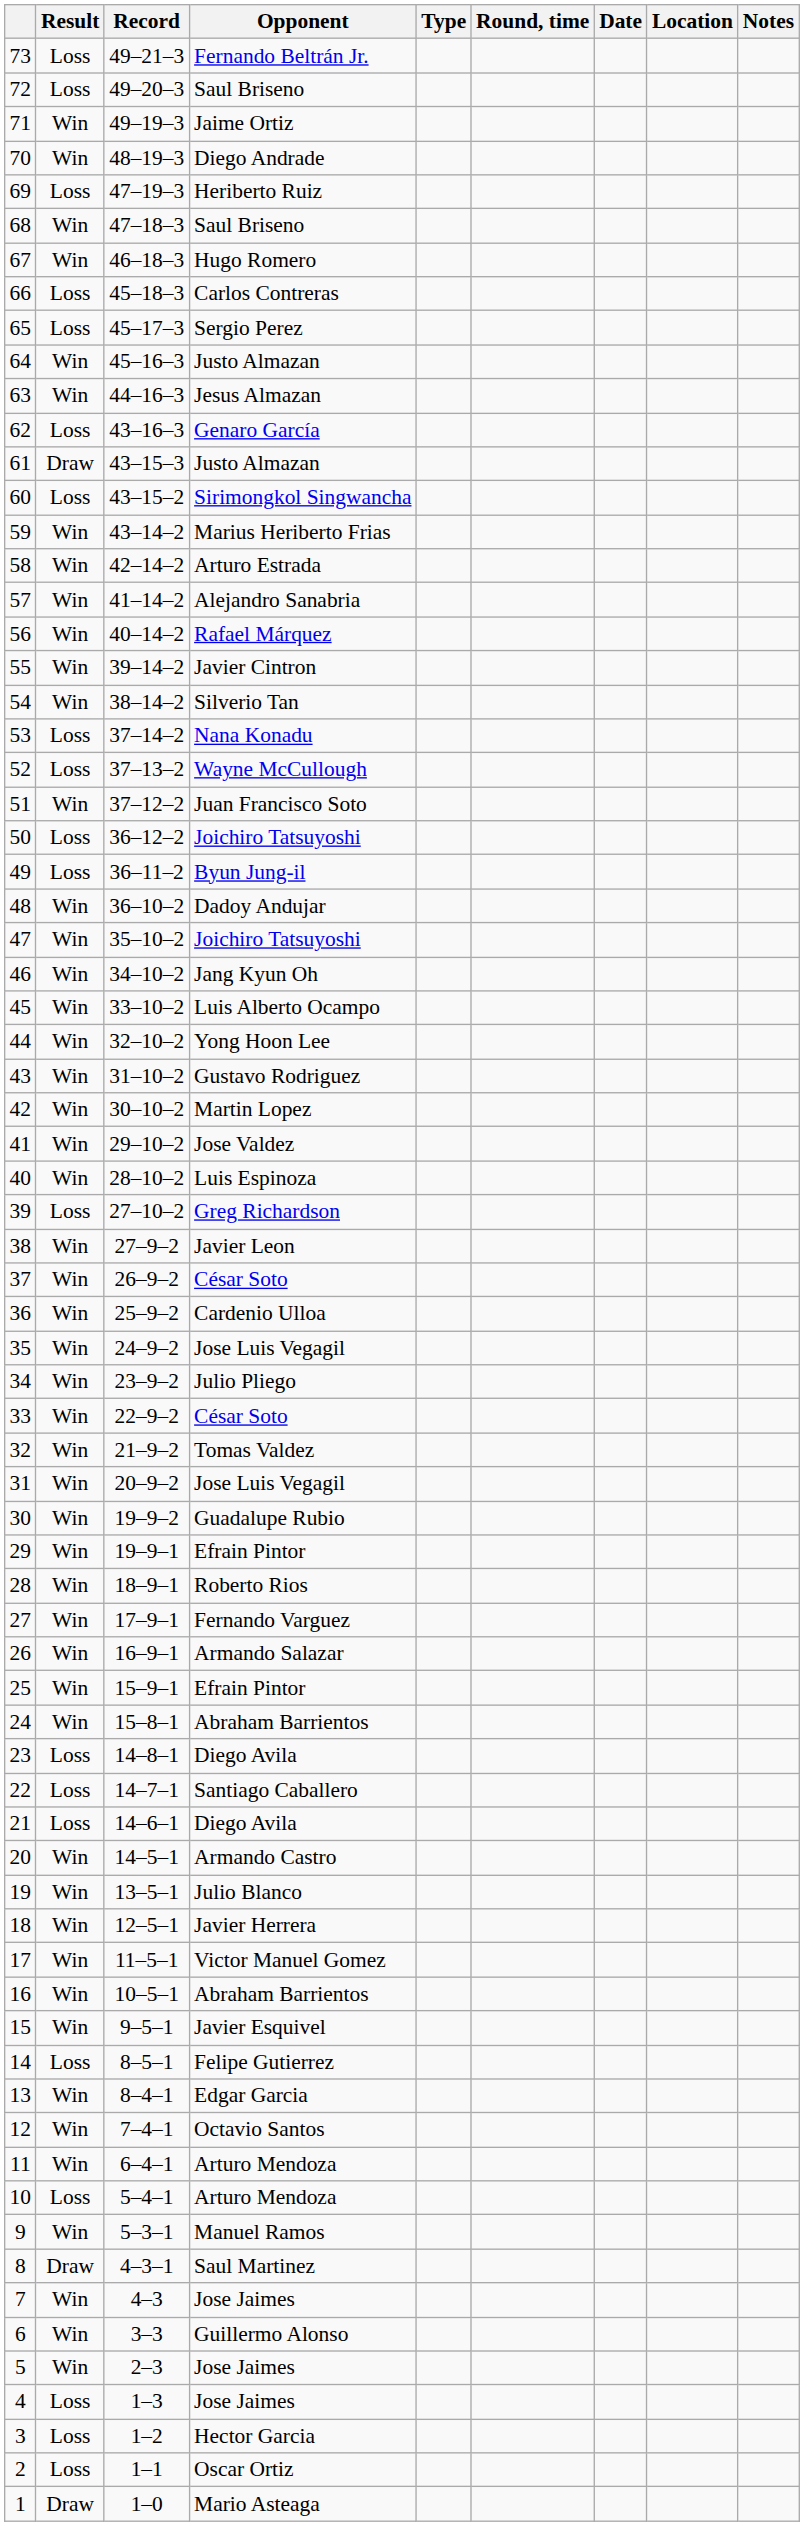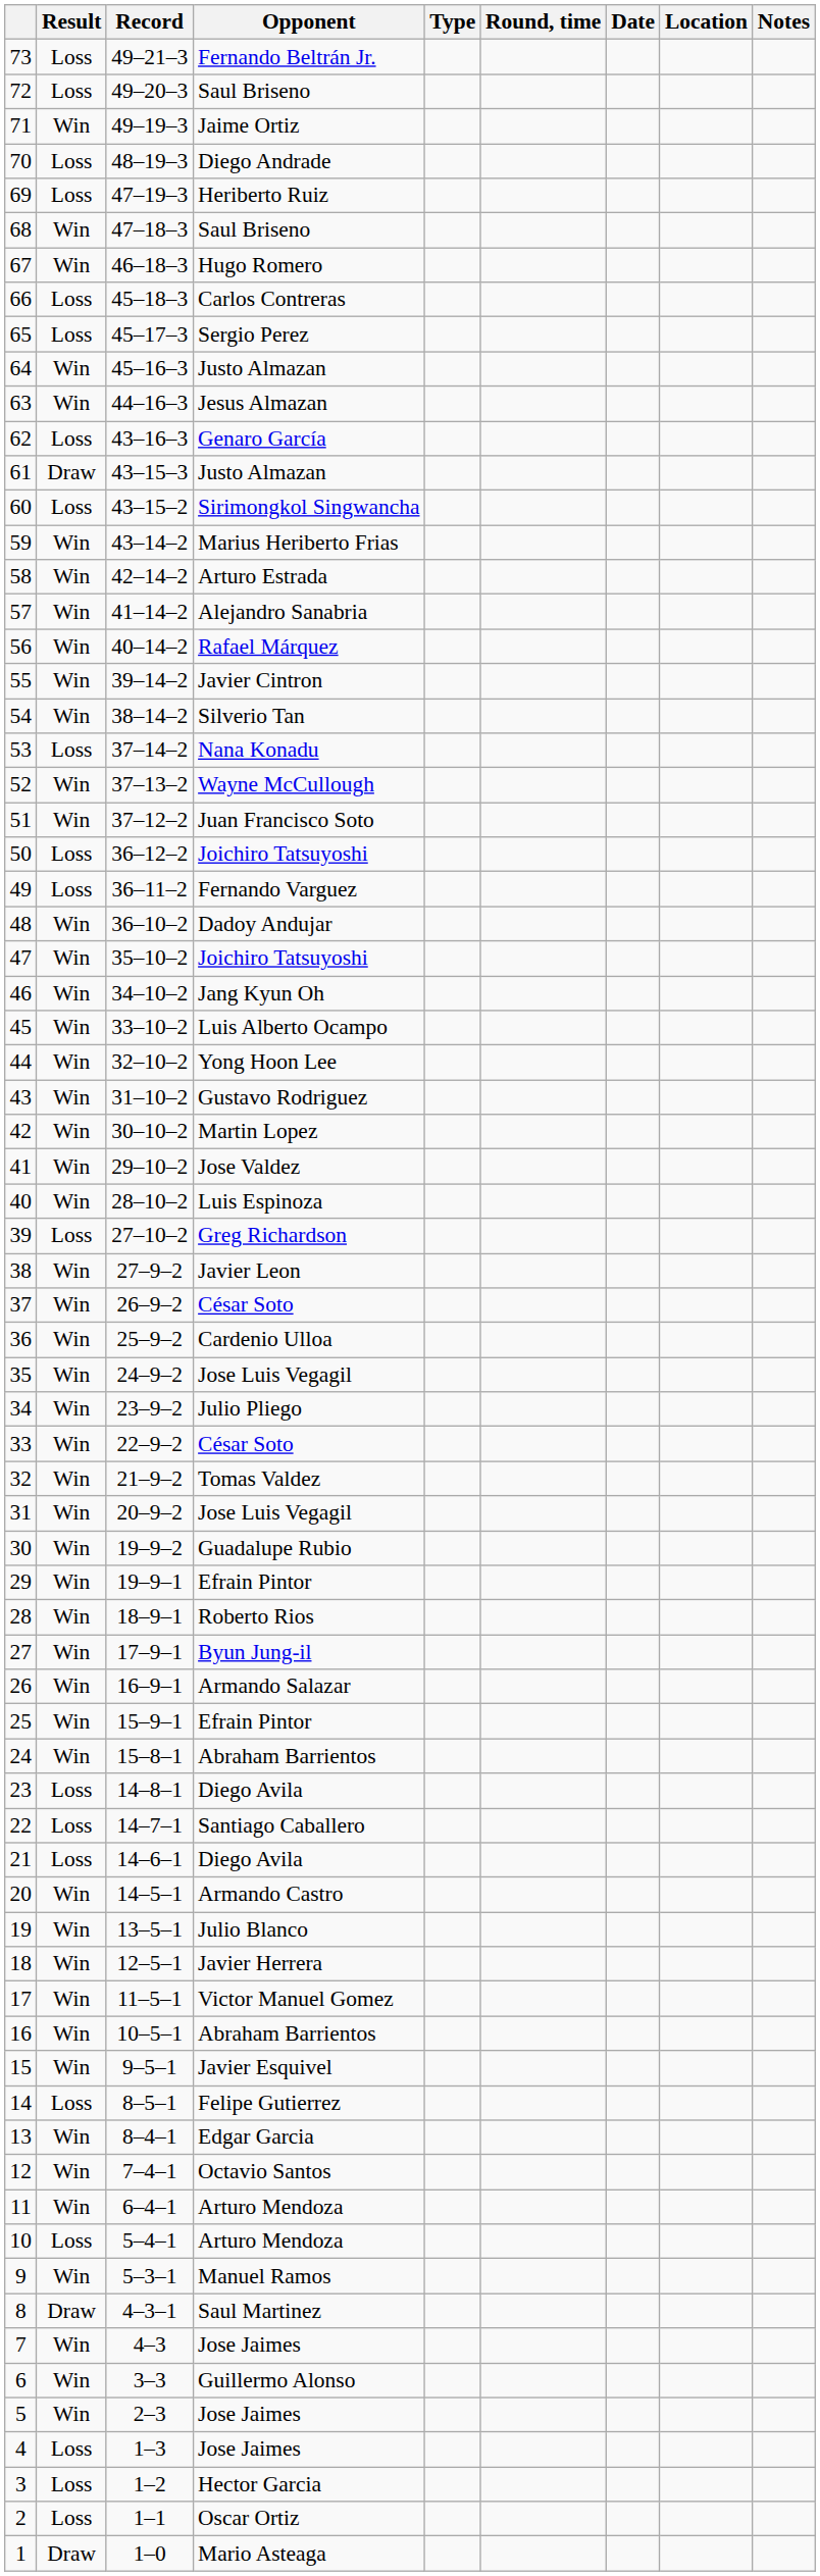 <table class="wikitable" style="text-align:center">
 <tr>
 <th></th>
 <th>Result</th>
 <th>Record</th>
 <th>Opponent</th>
 <th>Type</th>
 <th>Round, time</th>
 <th>Date</th>
 <th>Location</th>
 <th>Notes</th>
 </tr>
 <tr>
 <td>73</td>
 <td>Loss</td>
 <td>49–21–3</td>
 <td align=left> <a href='#'>Fernando Beltrán Jr.</a></td>
 <td></td>
 <td></td>
 <td></td>
 <td align=left> </td>
 <td align=left></td>
 </tr>
 <tr>
 <td>72</td>
 <td>Loss</td>
 <td>49–20–3</td>
 <td align=left> Saul Briseno</td>
 <td></td>
 <td></td>
 <td></td>
 <td align=left> </td>
 <td align=left></td>
 </tr>
 <tr>
 <td>71</td>
 <td>Win</td>
 <td>49–19–3</td>
 <td align=left> Jaime Ortiz</td>
 <td></td>
 <td></td>
 <td></td>
 <td align=left> </td>
 <td align=left></td>
 </tr>
 <tr>
 <td>70</td>
-<td>Win</td>
+<td>Loss</td>
 <td>48–19–3</td>
 <td align=left> Diego Andrade</td>
 <td></td>
 <td></td>
 <td></td>
 <td align=left> </td>
 <td align=left></td>
 </tr>
 <tr>
 <td>69</td>
 <td>Loss</td>
 <td>47–19–3</td>
 <td align=left> Heriberto Ruiz</td>
 <td></td>
 <td></td>
 <td></td>
 <td align=left> </td>
 <td align=left></td>
 </tr>
 <tr>
 <td>68</td>
 <td>Win</td>
 <td>47–18–3</td>
 <td align=left> Saul Briseno</td>
 <td></td>
 <td></td>
 <td></td>
 <td align=left> </td>
 <td align=left></td>
 </tr>
 <tr>
 <td>67</td>
 <td>Win</td>
 <td>46–18–3</td>
 <td align=left> Hugo Romero</td>
 <td></td>
 <td></td>
 <td></td>
 <td align=left> </td>
 <td align=left></td>
 </tr>
 <tr>
 <td>66</td>
 <td>Loss</td>
 <td>45–18–3</td>
 <td align=left> Carlos Contreras</td>
 <td></td>
 <td></td>
 <td></td>
 <td align=left> </td>
 <td align=left></td>
 </tr>
 <tr>
 <td>65</td>
 <td>Loss</td>
 <td>45–17–3</td>
 <td align=left> Sergio Perez</td>
 <td></td>
 <td></td>
 <td></td>
 <td align=left> </td>
 <td align=left></td>
 </tr>
 <tr>
 <td>64</td>
 <td>Win</td>
 <td>45–16–3</td>
 <td align=left> Justo Almazan</td>
 <td></td>
 <td></td>
 <td></td>
 <td align=left> </td>
 <td align=left></td>
 </tr>
 <tr>
 <td>63</td>
 <td>Win</td>
 <td>44–16–3</td>
 <td align=left> Jesus Almazan</td>
 <td></td>
 <td></td>
 <td></td>
 <td align=left> </td>
 <td align=left></td>
 </tr>
 <tr>
 <td>62</td>
 <td>Loss</td>
 <td>43–16–3</td>
 <td align=left> <a href='#'>Genaro García</a></td>
 <td></td>
 <td></td>
 <td></td>
 <td align=left> </td>
 <td align=left></td>
 </tr>
 <tr>
 <td>61</td>
 <td>Draw</td>
 <td>43–15–3</td>
 <td align=left> Justo Almazan</td>
 <td></td>
 <td></td>
 <td></td>
 <td align=left> </td>
 <td align=left></td>
 </tr>
 <tr>
 <td>60</td>
 <td>Loss</td>
 <td>43–15–2</td>
 <td align=left> <a href='#'>Sirimongkol Singwancha</a></td>
 <td></td>
 <td></td>
 <td></td>
 <td align=left> </td>
 <td align=left></td>
 </tr>
 <tr>
 <td>59</td>
 <td>Win</td>
 <td>43–14–2</td>
 <td align=left> Marius Heriberto Frias</td>
 <td></td>
 <td></td>
 <td></td>
 <td align=left> </td>
 <td align=left></td>
 </tr>
 <tr>
 <td>58</td>
 <td>Win</td>
 <td>42–14–2</td>
 <td align=left> Arturo Estrada</td>
 <td></td>
 <td></td>
 <td></td>
 <td align=left> </td>
 <td align=left></td>
 </tr>
 <tr>
 <td>57</td>
 <td>Win</td>
 <td>41–14–2</td>
 <td align=left> Alejandro Sanabria</td>
 <td></td>
 <td></td>
 <td></td>
 <td align=left> </td>
 <td align=left></td>
 </tr>
 <tr>
 <td>56</td>
 <td>Win</td>
 <td>40–14–2</td>
 <td align=left> <a href='#'>Rafael Márquez</a></td>
 <td></td>
 <td></td>
 <td></td>
 <td align=left> </td>
 <td align=left></td>
 </tr>
 <tr>
 <td>55</td>
 <td>Win</td>
 <td>39–14–2</td>
 <td align=left> Javier Cintron</td>
 <td></td>
 <td></td>
 <td></td>
 <td align=left> </td>
 <td align=left></td>
 </tr>
 <tr>
 <td>54</td>
 <td>Win</td>
 <td>38–14–2</td>
 <td align=left> Silverio Tan</td>
 <td></td>
 <td></td>
 <td></td>
 <td align=left> </td>
 <td align=left></td>
 </tr>
 <tr>
 <td>53</td>
 <td>Loss</td>
 <td>37–14–2</td>
 <td align=left> <a href='#'>Nana Konadu</a></td>
 <td></td>
 <td></td>
 <td></td>
 <td align=left> </td>
 <td align=left></td>
 </tr>
 <tr>
 <td>52</td>
-<td>Loss</td>
+<td>Win</td>
 <td>37–13–2</td>
 <td align=left> <a href='#'>Wayne McCullough</a></td>
 <td></td>
 <td></td>
 <td></td>
 <td align=left> </td>
 <td align=left></td>
 </tr>
 <tr>
 <td>51</td>
 <td>Win</td>
 <td>37–12–2</td>
 <td align=left> Juan Francisco Soto</td>
 <td></td>
 <td></td>
 <td></td>
 <td align=left> </td>
 <td align=left></td>
 </tr>
 <tr>
 <td>50</td>
 <td>Loss</td>
 <td>36–12–2</td>
 <td align=left> <a href='#'>Joichiro Tatsuyoshi</a></td>
 <td></td>
 <td></td>
 <td></td>
 <td align=left> </td>
 <td align=left></td>
 </tr>
 <tr>
 <td>49</td>
 <td>Loss</td>
 <td>36–11–2</td>
-<td align=left> <a href='#'>Byun Jung-il</a></td>
+<td align=left> Fernando Varguez</td>
 <td></td>
 <td></td>
 <td></td>
 <td align=left> </td>
 <td align=left></td>
 </tr>
 <tr>
 <td>48</td>
 <td>Win</td>
 <td>36–10–2</td>
 <td align=left> Dadoy Andujar</td>
 <td></td>
 <td></td>
 <td></td>
 <td align=left> </td>
 <td align=left></td>
 </tr>
 <tr>
 <td>47</td>
 <td>Win</td>
 <td>35–10–2</td>
 <td align=left> <a href='#'>Joichiro Tatsuyoshi</a></td>
 <td></td>
 <td></td>
 <td></td>
 <td align=left> </td>
 <td align=left></td>
 </tr>
 <tr>
 <td>46</td>
 <td>Win</td>
 <td>34–10–2</td>
 <td align=left> Jang Kyun Oh</td>
 <td></td>
 <td></td>
 <td></td>
 <td align=left> </td>
 <td align=left></td>
 </tr>
 <tr>
 <td>45</td>
 <td>Win</td>
 <td>33–10–2</td>
 <td align=left> Luis Alberto Ocampo</td>
 <td></td>
 <td></td>
 <td></td>
 <td align=left> </td>
 <td align=left></td>
 </tr>
 <tr>
 <td>44</td>
 <td>Win</td>
 <td>32–10–2</td>
 <td align=left> Yong Hoon Lee</td>
 <td></td>
 <td></td>
 <td></td>
 <td align=left> </td>
 <td align=left></td>
 </tr>
 <tr>
 <td>43</td>
 <td>Win</td>
 <td>31–10–2</td>
 <td align=left> Gustavo Rodriguez</td>
 <td></td>
 <td></td>
 <td></td>
 <td align=left> </td>
 <td align=left></td>
 </tr>
 <tr>
 <td>42</td>
 <td>Win</td>
 <td>30–10–2</td>
 <td align=left> Martin Lopez</td>
 <td></td>
 <td></td>
 <td></td>
 <td align=left> </td>
 <td align=left></td>
 </tr>
 <tr>
 <td>41</td>
 <td>Win</td>
 <td>29–10–2</td>
 <td align=left> Jose Valdez</td>
 <td></td>
 <td></td>
 <td></td>
 <td align=left> </td>
 <td align=left></td>
 </tr>
 <tr>
 <td>40</td>
 <td>Win</td>
 <td>28–10–2</td>
 <td align=left> Luis Espinoza</td>
 <td></td>
 <td></td>
 <td></td>
 <td align=left> </td>
 <td align=left></td>
 </tr>
 <tr>
 <td>39</td>
 <td>Loss</td>
 <td>27–10–2</td>
 <td align=left> <a href='#'>Greg Richardson</a></td>
 <td></td>
 <td></td>
 <td></td>
 <td align=left> </td>
 <td align=left></td>
 </tr>
 <tr>
 <td>38</td>
 <td>Win</td>
 <td>27–9–2</td>
 <td align=left> Javier Leon</td>
 <td></td>
 <td></td>
 <td></td>
 <td align=left> </td>
 <td align=left></td>
 </tr>
 <tr>
 <td>37</td>
 <td>Win</td>
 <td>26–9–2</td>
 <td align=left> <a href='#'>César Soto</a></td>
 <td></td>
 <td></td>
 <td></td>
 <td align=left> </td>
 <td align=left></td>
 </tr>
 <tr>
 <td>36</td>
 <td>Win</td>
 <td>25–9–2</td>
 <td align=left> Cardenio Ulloa</td>
 <td></td>
 <td></td>
 <td></td>
 <td align=left> </td>
 <td align=left></td>
 </tr>
 <tr>
 <td>35</td>
 <td>Win</td>
 <td>24–9–2</td>
 <td align=left> Jose Luis Vegagil</td>
 <td></td>
 <td></td>
 <td></td>
 <td align=left> </td>
 <td align=left></td>
 </tr>
 <tr>
 <td>34</td>
 <td>Win</td>
 <td>23–9–2</td>
 <td align=left> Julio Pliego</td>
 <td></td>
 <td></td>
 <td></td>
 <td align=left> </td>
 <td align=left></td>
 </tr>
 <tr>
 <td>33</td>
 <td>Win</td>
 <td>22–9–2</td>
 <td align=left> <a href='#'>César Soto</a></td>
 <td></td>
 <td></td>
 <td></td>
 <td align=left> </td>
 <td align=left></td>
 </tr>
 <tr>
 <td>32</td>
 <td>Win</td>
 <td>21–9–2</td>
 <td align=left> Tomas Valdez</td>
 <td></td>
 <td></td>
 <td></td>
 <td align=left> </td>
 <td align=left></td>
 </tr>
 <tr>
 <td>31</td>
 <td>Win</td>
 <td>20–9–2</td>
 <td align=left> Jose Luis Vegagil</td>
 <td></td>
 <td></td>
 <td></td>
 <td align=left> </td>
 <td align=left></td>
 </tr>
 <tr>
 <td>30</td>
 <td>Win</td>
 <td>19–9–2</td>
 <td align=left> Guadalupe Rubio</td>
 <td></td>
 <td></td>
 <td></td>
 <td align=left> </td>
 <td align=left></td>
 </tr>
 <tr>
 <td>29</td>
 <td>Win</td>
 <td>19–9–1</td>
 <td align=left> Efrain Pintor</td>
 <td></td>
 <td></td>
 <td></td>
 <td align=left> </td>
 <td align=left></td>
 </tr>
 <tr>
 <td>28</td>
 <td>Win</td>
 <td>18–9–1</td>
 <td align=left> Roberto Rios</td>
 <td></td>
 <td></td>
 <td></td>
 <td align=left> </td>
 <td align=left></td>
 </tr>
 <tr>
 <td>27</td>
 <td>Win</td>
 <td>17–9–1</td>
-<td align=left> Fernando Varguez</td>
+<td align=left> <a href='#'>Byun Jung-il</a></td>
 <td></td>
 <td></td>
 <td></td>
 <td align=left> </td>
 <td align=left></td>
 </tr>
 <tr>
 <td>26</td>
 <td>Win</td>
 <td>16–9–1</td>
 <td align=left> Armando Salazar</td>
 <td></td>
 <td></td>
 <td></td>
 <td align=left> </td>
 <td align=left></td>
 </tr>
 <tr>
 <td>25</td>
 <td>Win</td>
 <td>15–9–1</td>
 <td align=left> Efrain Pintor</td>
 <td></td>
 <td></td>
 <td></td>
 <td align=left> </td>
 <td align=left></td>
 </tr>
 <tr>
 <td>24</td>
 <td>Win</td>
 <td>15–8–1</td>
 <td align=left> Abraham Barrientos</td>
 <td></td>
 <td></td>
 <td></td>
 <td align=left> </td>
 <td align=left></td>
 </tr>
 <tr>
 <td>23</td>
 <td>Loss</td>
 <td>14–8–1</td>
 <td align=left> Diego Avila</td>
 <td></td>
 <td></td>
 <td></td>
 <td align=left> </td>
 <td align=left></td>
 </tr>
 <tr>
 <td>22</td>
 <td>Loss</td>
 <td>14–7–1</td>
 <td align=left> Santiago Caballero</td>
 <td></td>
 <td></td>
 <td></td>
 <td align=left> </td>
 <td align=left></td>
 </tr>
 <tr>
 <td>21</td>
 <td>Loss</td>
 <td>14–6–1</td>
 <td align=left> Diego Avila</td>
 <td></td>
 <td></td>
 <td></td>
 <td align=left> </td>
 <td align=left></td>
 </tr>
 <tr>
 <td>20</td>
 <td>Win</td>
 <td>14–5–1</td>
 <td align=left> Armando Castro</td>
 <td></td>
 <td></td>
 <td></td>
 <td align=left> </td>
 <td align=left></td>
 </tr>
 <tr>
 <td>19</td>
 <td>Win</td>
 <td>13–5–1</td>
 <td align=left> Julio Blanco</td>
 <td></td>
 <td></td>
 <td></td>
 <td align=left> </td>
 <td align=left></td>
 </tr>
 <tr>
 <td>18</td>
 <td>Win</td>
 <td>12–5–1</td>
 <td align=left> Javier Herrera</td>
 <td></td>
 <td></td>
 <td></td>
 <td align=left> </td>
 <td align=left></td>
 </tr>
 <tr>
 <td>17</td>
 <td>Win</td>
 <td>11–5–1</td>
 <td align=left> Victor Manuel Gomez</td>
 <td></td>
 <td></td>
 <td></td>
 <td align=left> </td>
 <td align=left></td>
 </tr>
 <tr>
 <td>16</td>
 <td>Win</td>
 <td>10–5–1</td>
 <td align=left> Abraham Barrientos</td>
 <td></td>
 <td></td>
 <td></td>
 <td align=left> </td>
 <td align=left></td>
 </tr>
 <tr>
 <td>15</td>
 <td>Win</td>
 <td>9–5–1</td>
 <td align=left> Javier Esquivel</td>
 <td></td>
 <td></td>
 <td></td>
 <td align=left> </td>
 <td align=left></td>
 </tr>
 <tr>
 <td>14</td>
 <td>Loss</td>
 <td>8–5–1</td>
 <td align=left> Felipe Gutierrez</td>
 <td></td>
 <td></td>
 <td></td>
 <td align=left> </td>
 <td align=left></td>
 </tr>
 <tr>
 <td>13</td>
 <td>Win</td>
 <td>8–4–1</td>
 <td align=left> Edgar Garcia</td>
 <td></td>
 <td></td>
 <td></td>
 <td align=left> </td>
 <td align=left></td>
 </tr>
 <tr>
 <td>12</td>
 <td>Win</td>
 <td>7–4–1</td>
 <td align=left> Octavio Santos</td>
 <td></td>
 <td></td>
 <td></td>
 <td align=left> </td>
 <td align=left></td>
 </tr>
 <tr>
 <td>11</td>
 <td>Win</td>
 <td>6–4–1</td>
 <td align=left> Arturo Mendoza</td>
 <td></td>
 <td></td>
 <td></td>
 <td align=left> </td>
 <td align=left></td>
 </tr>
 <tr>
 <td>10</td>
 <td>Loss</td>
 <td>5–4–1</td>
 <td align=left> Arturo Mendoza</td>
 <td></td>
 <td></td>
 <td></td>
 <td align=left> </td>
 <td align=left></td>
 </tr>
 <tr>
 <td>9</td>
 <td>Win</td>
 <td>5–3–1</td>
 <td align=left> Manuel Ramos</td>
 <td></td>
 <td></td>
 <td></td>
 <td align=left> </td>
 <td align=left></td>
 </tr>
 <tr>
 <td>8</td>
 <td>Draw</td>
 <td>4–3–1</td>
 <td align=left> Saul Martinez</td>
 <td></td>
 <td></td>
 <td></td>
 <td align=left> </td>
 <td align=left></td>
 </tr>
 <tr>
 <td>7</td>
 <td>Win</td>
 <td>4–3</td>
 <td align=left> Jose Jaimes</td>
 <td></td>
 <td></td>
 <td></td>
 <td align=left> </td>
 <td align=left></td>
 </tr>
 <tr>
 <td>6</td>
 <td>Win</td>
 <td>3–3</td>
 <td align=left> Guillermo Alonso</td>
 <td></td>
 <td></td>
 <td></td>
 <td align=left> </td>
 <td align=left></td>
 </tr>
 <tr>
 <td>5</td>
 <td>Win</td>
 <td>2–3</td>
 <td align=left> Jose Jaimes</td>
 <td></td>
 <td></td>
 <td></td>
 <td align=left> </td>
 <td align=left></td>
 </tr>
 <tr>
 <td>4</td>
 <td>Loss</td>
 <td>1–3</td>
 <td align=left> Jose Jaimes</td>
 <td></td>
 <td></td>
 <td></td>
 <td align=left> </td>
 <td align=left></td>
 </tr>
 <tr>
 <td>3</td>
 <td>Loss</td>
 <td>1–2</td>
 <td align=left> Hector Garcia</td>
 <td></td>
 <td></td>
 <td></td>
 <td align=left> </td>
 <td align=left></td>
 </tr>
 <tr>
 <td>2</td>
 <td>Loss</td>
 <td>1–1</td>
 <td align=left> Oscar Ortiz</td>
 <td></td>
 <td></td>
 <td></td>
 <td align=left> </td>
 <td align=left></td>
 </tr>
 <tr>
 <td>1</td>
 <td>Draw</td>
 <td>1–0</td>
 <td align=left> Mario Asteaga</td>
 <td></td>
 <td></td>
 <td></td>
 <td align=left> </td>
 <td align=left></td>
 </tr>
 </table>
